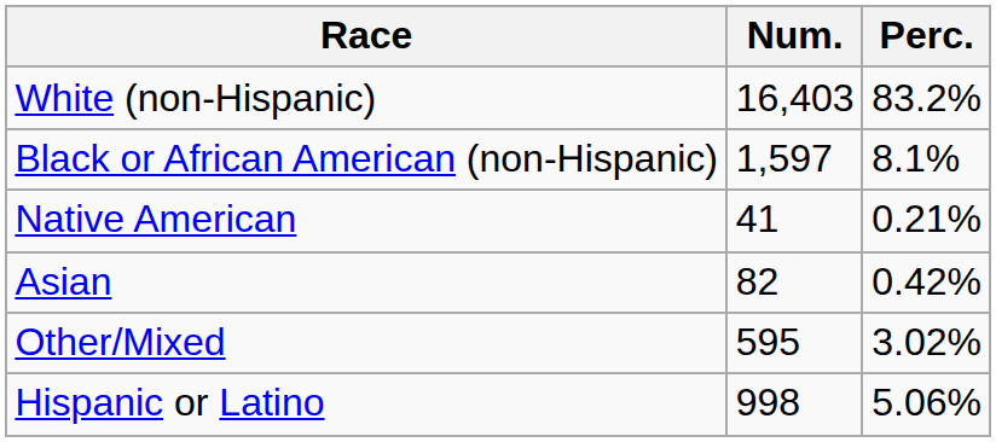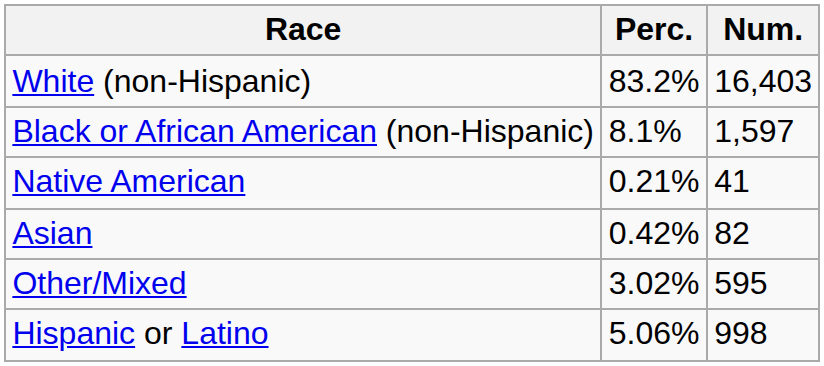 <table class="wikitable">
 <tr>
 <th>Race</th>
+<th>Perc.</th>
 <th>Num.</th>
-<th>Perc.</th>
 </tr>
 <tr>
 <td><a href='#'>White</a> (non-Hispanic)</td>
+<td>83.2%</td>
 <td>16,403</td>
-<td>83.2%</td>
 </tr>
 <tr>
 <td><a href='#'>Black or African American</a> (non-Hispanic)</td>
+<td>8.1%</td>
 <td>1,597</td>
-<td>8.1%</td>
 </tr>
 <tr>
 <td><a href='#'>Native American</a></td>
+<td>0.21%</td>
 <td>41</td>
-<td>0.21%</td>
 </tr>
 <tr>
 <td><a href='#'>Asian</a></td>
+<td>0.42%</td>
 <td>82</td>
-<td>0.42%</td>
 </tr>
 <tr>
 <td><a href='#'>Other/Mixed</a></td>
+<td>3.02%</td>
 <td>595</td>
-<td>3.02%</td>
 </tr>
 <tr>
 <td><a href='#'>Hispanic</a> or <a href='#'>Latino</a></td>
+<td>5.06%</td>
 <td>998</td>
-<td>5.06%</td>
 </tr>
 </table>
